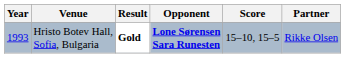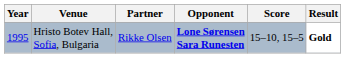 <table class="sortable wikitable" style="font-size: 90%;">
 <tr>
 <th>Year</th>
 <th>Venue</th>
-<th>Result</th>
+<th>Partner</th>
 <th>Opponent</th>
 <th>Score</th>
-<th>Partner</th>
+<th>Result</th>
 </tr>
 <tr style="background:#AABBCC">
-<td align="center"><a href='#'>1993</a></td>
+<td align="center"><a href='#'>1995</a></td>
 <td align="left">Hristo Botev Hall,<br><a href='#'>Sofia</a>, Bulgaria</td>
-<td style="text-align:left; background:white"> <strong>Gold</strong></td>
+<td align="left"> <a href='#'>Rikke Olsen</a></td>
 <td align="left"><strong> <a href='#'>Lone Sørensen</a><br> <a href='#'>Sara Runesten</a></strong></td>
 <td align="left">15–10, 15–5</td>
-<td align="left"> <a href='#'>Rikke Olsen</a></td>
+<td style="text-align:left; background:white"> <strong>Gold</strong></td>
 </tr>
 </table>
